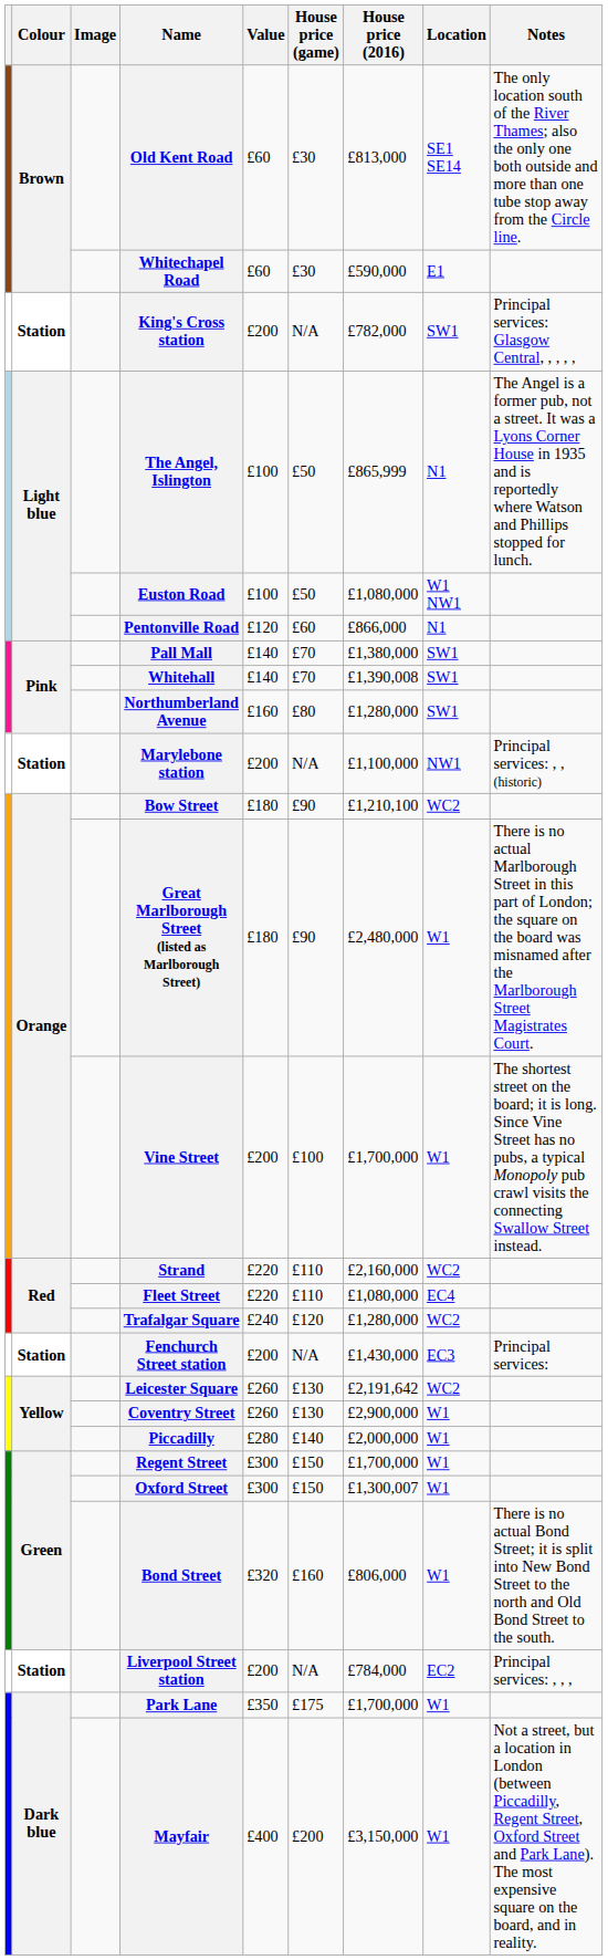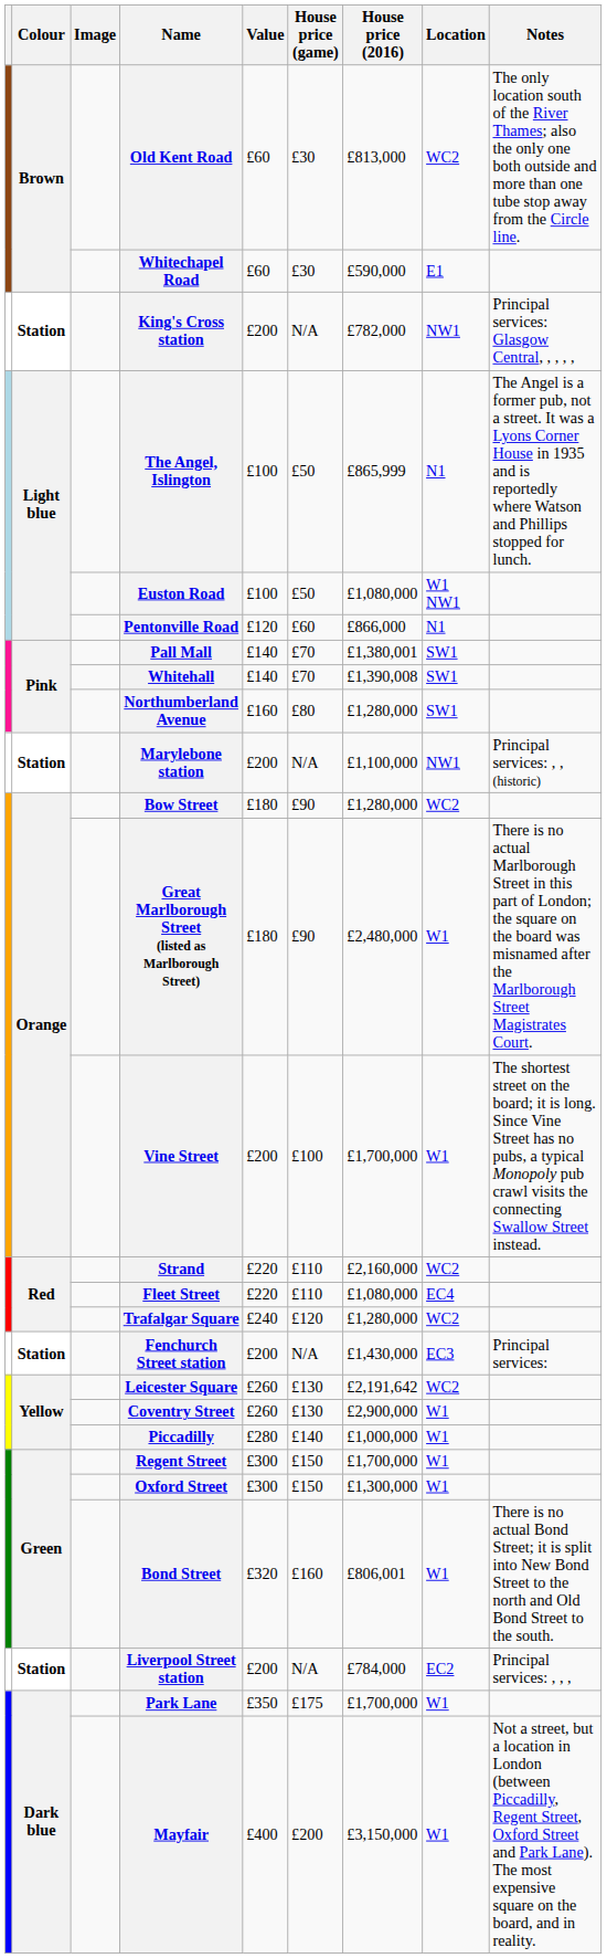 <table class="wikitable sortable plainrowheaders">
 <tr>
 <th scope="col" class="unsortable"></th>
 <th scope="col">Colour</th>
 <th scope="col" class="unsortable">Image</th>
 <th scope="col">Name</th>
 <th scope="col" data-sort-type="currency">Value</th>
 <th scope="col" data-sort-type="currency">House price (game)</th>
 <th scope="col" data-sort-type="currency">House price (2016)</th>
 <th scope="col">Location</th>
 <th scope="col" class="unsortable">Notes</th>
 </tr>
 <tr>
 <th rowspan="2" style="background:SaddleBrown"></th>
 <th rowspan="2">Brown</th>
 <td></td>
 <th scope="row"><a href='#'>Old Kent Road</a></th>
 <td>£60</td>
 <td>£30</td>
 <td>£813,000</td>
-<td><a href='#'>SE1</a><br><a href='#'>SE14</a></td>
+<td><a href='#'>WC2</a></td>
 <td>The only location south of the <a href='#'>River Thames</a>; also the only one both outside and more than one tube stop away from the <a href='#'>Circle line</a>.</td>
 </tr>
 <tr>
 <td></td>
 <th scope="row"><a href='#'>Whitechapel Road</a></th>
 <td>£60</td>
 <td>£30</td>
 <td>£590,000</td>
 <td><a href='#'>E1</a></td>
 <td></td>
 </tr>
 <tr>
 <th style="background:white"></th>
 <th style="background:white">Station</th>
 <td></td>
 <th scope="row"><a href='#'>King's Cross station</a></th>
 <td>£200</td>
 <td>N/A</td>
 <td>£782,000</td>
-<td><a href='#'>SW1</a></td>
+<td><a href='#'>NW1</a></td>
 <td>Principal services: <a href='#'>Glasgow Central</a>, , , , , </td>
 </tr>
 <tr>
 <th rowspan="3" style="background:LightBlue"></th>
 <th rowspan="3">Light blue</th>
 <td></td>
 <th scope="row"><a href='#'>The Angel, Islington</a></th>
 <td>£100</td>
 <td>£50</td>
 <td>£865,999</td>
 <td><a href='#'>N1</a></td>
 <td>The Angel is a former pub, not a street. It was a <a href='#'>Lyons Corner House</a> in 1935 and is reportedly where Watson and Phillips stopped for lunch.</td>
 </tr>
 <tr>
 <td></td>
 <th scope="row"><a href='#'>Euston Road</a></th>
 <td>£100</td>
 <td>£50</td>
 <td>£1,080,000</td>
 <td><a href='#'>W1</a><br><a href='#'>NW1</a></td>
 <td></td>
 </tr>
 <tr>
 <td></td>
 <th scope="row"><a href='#'>Pentonville Road</a></th>
 <td>£120</td>
 <td>£60</td>
 <td>£866,000</td>
 <td><a href='#'>N1</a></td>
 <td></td>
 </tr>
 <tr>
 <th rowspan="3" style="background:DeepPink"></th>
 <th rowspan="3">Pink</th>
 <td></td>
 <th scope="row"><a href='#'>Pall Mall</a></th>
 <td>£140</td>
 <td>£70</td>
-<td>£1,380,000</td>
+<td>£1,380,001</td>
 <td><a href='#'>SW1</a></td>
 <td></td>
 </tr>
 <tr>
 <td></td>
 <th scope="row"><a href='#'>Whitehall</a></th>
 <td>£140</td>
 <td>£70</td>
 <td>£1,390,008</td>
 <td><a href='#'>SW1</a></td>
 <td></td>
 </tr>
 <tr>
 <td></td>
 <th scope="row"><a href='#'>Northumberland Avenue</a></th>
 <td>£160</td>
 <td>£80</td>
 <td>£1,280,000</td>
 <td><a href='#'>SW1</a></td>
 <td></td>
 </tr>
 <tr>
 <th style="background:white"></th>
 <th style="background:white">Station</th>
 <td></td>
 <th scope="row"><a href='#'>Marylebone station</a></th>
 <td>£200</td>
 <td>N/A</td>
 <td>£1,100,000</td>
 <td><a href='#'>NW1</a></td>
 <td>Principal services: , ,  <small>(historic)</small></td>
 </tr>
 <tr>
 <th rowspan="3" style="background:Orange"></th>
 <th rowspan="3">Orange</th>
 <td></td>
 <th scope="row"><a href='#'>Bow Street</a></th>
 <td>£180</td>
 <td>£90</td>
-<td>£1,210,100</td>
+<td>£1,280,000</td>
 <td><a href='#'>WC2</a></td>
 <td></td>
 </tr>
 <tr>
 <td></td>
 <th scope="row"><a href='#'>Great Marlborough Street</a><br><small>(listed as Marlborough Street)</small></th>
 <td>£180</td>
 <td>£90</td>
 <td>£2,480,000</td>
 <td><a href='#'>W1</a></td>
 <td>There is no actual Marlborough Street in this part of London; the square on the board was misnamed after the <a href='#'>Marlborough Street Magistrates Court</a>.</td>
 </tr>
 <tr>
 <td></td>
 <th scope="row"><a href='#'>Vine Street</a></th>
 <td>£200</td>
 <td>£100</td>
 <td>£1,700,000</td>
 <td><a href='#'>W1</a></td>
 <td>The shortest street on the board; it is  long. Since Vine Street has no pubs, a typical <em>Monopoly</em> pub crawl visits the connecting <a href='#'>Swallow Street</a> instead.</td>
 </tr>
 <tr>
 <th rowspan="3" style="background:Red"></th>
 <th rowspan="3">Red</th>
 <td></td>
 <th scope="row"><a href='#'>Strand</a></th>
 <td>£220</td>
 <td>£110</td>
 <td>£2,160,000</td>
 <td><a href='#'>WC2</a></td>
 <td></td>
 </tr>
 <tr>
 <td></td>
 <th scope="row"><a href='#'>Fleet Street</a></th>
 <td>£220</td>
 <td>£110</td>
 <td>£1,080,000</td>
 <td><a href='#'>EC4</a></td>
 <td></td>
 </tr>
 <tr>
 <td></td>
 <th scope="row"><a href='#'>Trafalgar Square</a></th>
 <td>£240</td>
 <td>£120</td>
 <td>£1,280,000</td>
 <td><a href='#'>WC2</a></td>
 <td></td>
 </tr>
 <tr>
 <th style="background:white"></th>
 <th style="background:white">Station</th>
 <td></td>
 <th scope="row"><a href='#'>Fenchurch Street station</a></th>
 <td>£200</td>
 <td>N/A</td>
 <td>£1,430,000</td>
 <td><a href='#'>EC3</a></td>
 <td>Principal services: </td>
 </tr>
 <tr>
 <th rowspan="3" style="background:Yellow"></th>
 <th rowspan="3">Yellow</th>
 <td></td>
 <th scope="row"><a href='#'>Leicester Square</a></th>
 <td>£260</td>
 <td>£130</td>
 <td>£2,191,642</td>
 <td><a href='#'>WC2</a></td>
 <td></td>
 </tr>
 <tr>
 <td></td>
 <th scope="row"><a href='#'>Coventry Street</a></th>
 <td>£260</td>
 <td>£130</td>
 <td>£2,900,000</td>
 <td><a href='#'>W1</a></td>
 <td></td>
 </tr>
 <tr>
 <td></td>
 <th scope="row"><a href='#'>Piccadilly</a></th>
 <td>£280</td>
 <td>£140</td>
-<td>£2,000,000</td>
+<td>£1,000,000</td>
 <td><a href='#'>W1</a></td>
 <td></td>
 </tr>
 <tr>
 <th rowspan="3" style="background:Green"></th>
 <th rowspan="3">Green</th>
 <td></td>
 <th scope="row"><a href='#'>Regent Street</a></th>
 <td>£300</td>
 <td>£150</td>
 <td>£1,700,000</td>
 <td><a href='#'>W1</a></td>
 <td></td>
 </tr>
 <tr>
 <td></td>
 <th scope="row"><a href='#'>Oxford Street</a></th>
 <td>£300</td>
 <td>£150</td>
-<td>£1,300,007</td>
+<td>£1,300,000</td>
 <td><a href='#'>W1</a></td>
 <td></td>
 </tr>
 <tr>
 <td></td>
 <th scope="row"><a href='#'>Bond Street</a></th>
 <td>£320</td>
 <td>£160</td>
-<td>£806,000</td>
+<td>£806,001</td>
 <td><a href='#'>W1</a></td>
 <td>There is no actual Bond Street; it is split into New Bond Street to the north and Old Bond Street to the south.</td>
 </tr>
 <tr>
 <th style="background:white"></th>
 <th style="background:white">Station</th>
 <td></td>
 <th scope="row"><a href='#'>Liverpool Street station</a></th>
 <td>£200</td>
 <td>N/A</td>
 <td>£784,000</td>
 <td><a href='#'>EC2</a></td>
 <td>Principal services: , , , </td>
 </tr>
 <tr>
 <th rowspan="2" style="background:Blue"></th>
 <th rowspan="2">Dark blue</th>
 <td></td>
 <th scope="row"><a href='#'>Park Lane</a></th>
 <td>£350</td>
 <td>£175</td>
 <td>£1,700,000</td>
 <td><a href='#'>W1</a></td>
 <td></td>
 </tr>
 <tr>
 <td></td>
 <th scope="row"><a href='#'>Mayfair</a></th>
 <td>£400</td>
 <td>£200</td>
 <td>£3,150,000</td>
 <td><a href='#'>W1</a></td>
 <td>Not a street, but a location in London (between <a href='#'>Piccadilly</a>, <a href='#'>Regent Street</a>, <a href='#'>Oxford Street</a> and <a href='#'>Park Lane</a>). The most expensive square on the board, and in reality.</td>
 </tr>
 </table>
